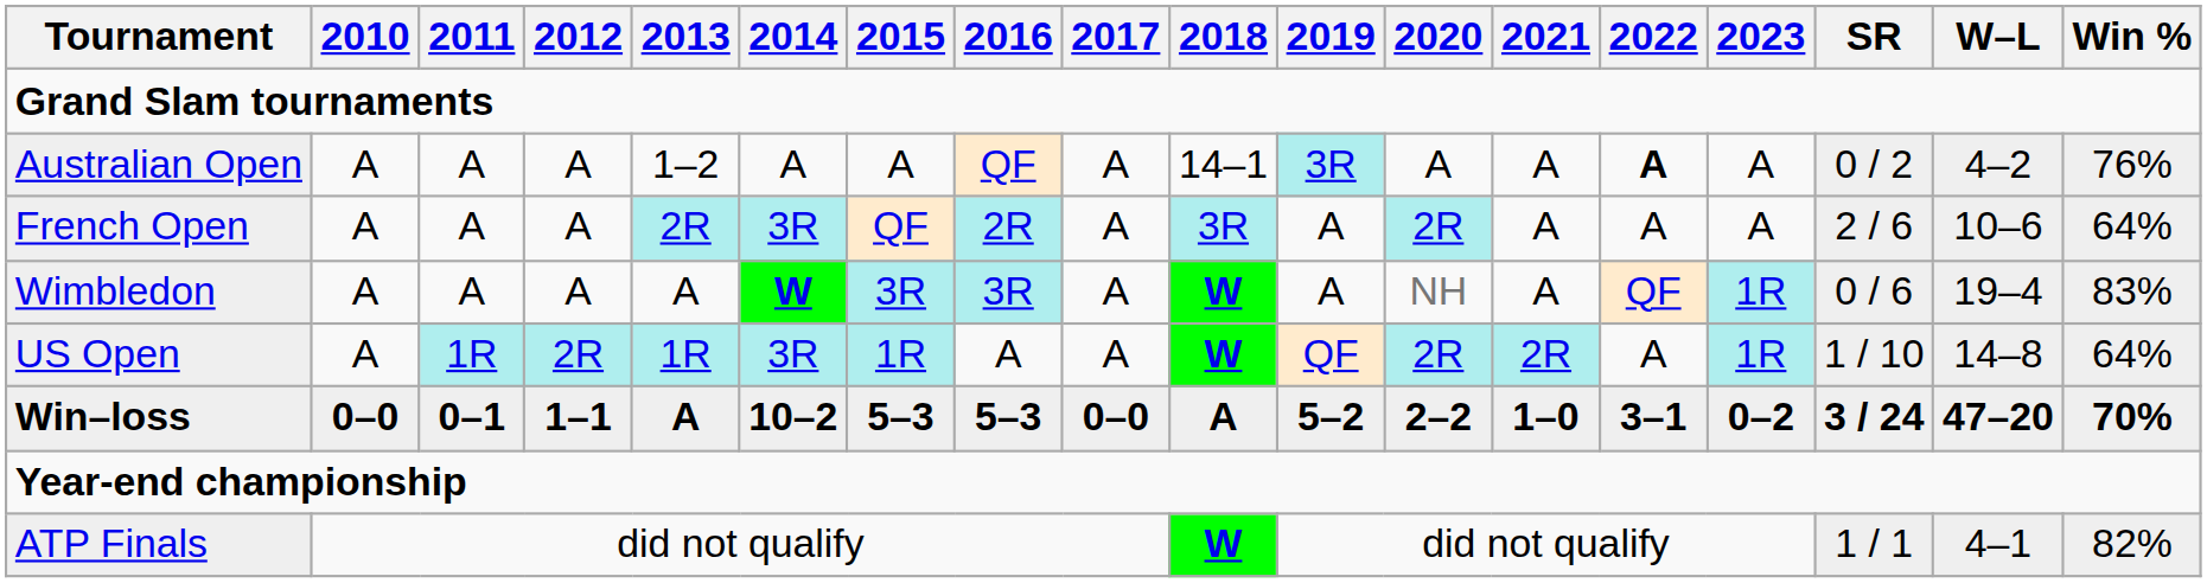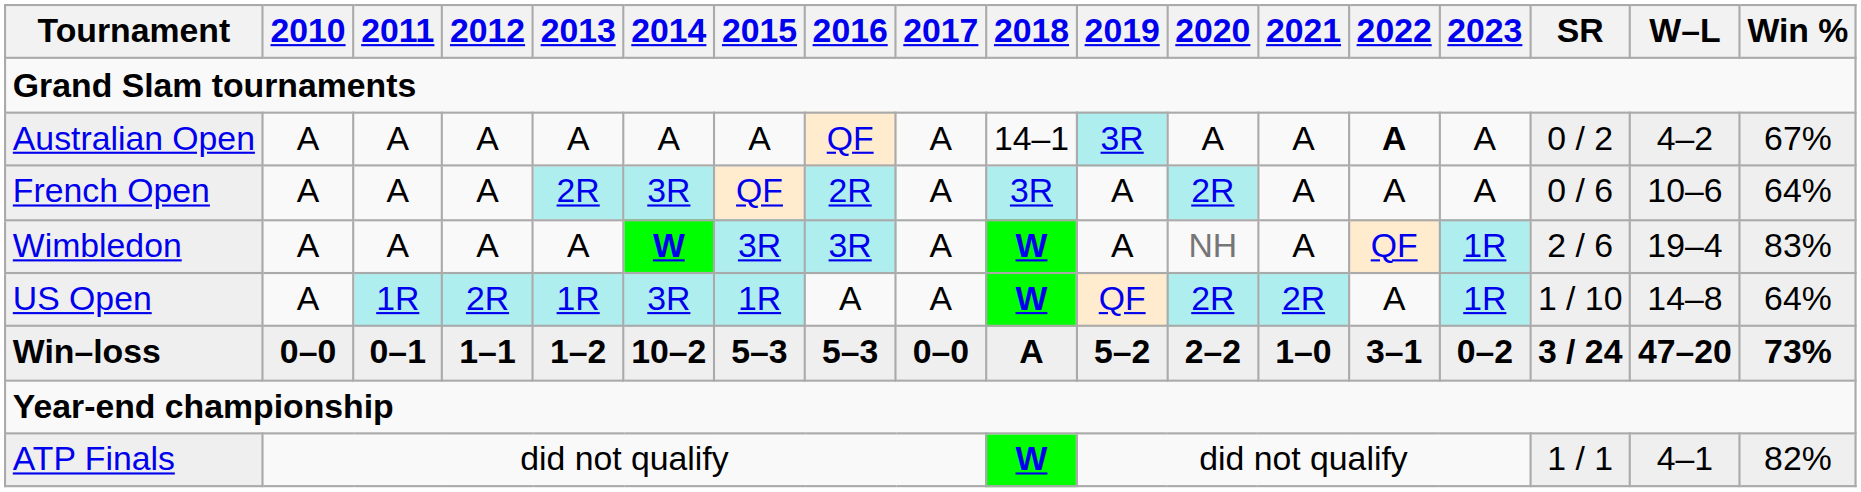 <table class=wikitable style=text-align:center>
 <tr>
 <th>Tournament</th>
 <th><a href='#'>2010</a></th>
 <th><a href='#'>2011</a></th>
 <th><a href='#'>2012</a></th>
 <th><a href='#'>2013</a></th>
 <th><a href='#'>2014</a></th>
 <th><a href='#'>2015</a></th>
 <th><a href='#'>2016</a></th>
 <th><a href='#'>2017</a></th>
 <th><a href='#'>2018</a></th>
 <th><a href='#'>2019</a></th>
 <th><a href='#'>2020</a></th>
 <th><a href='#'>2021</a></th>
 <th><a href='#'>2022</a></th>
 <th><a href='#'>2023</a></th>
 <th>SR</th>
 <th>W–L</th>
 <th>Win %</th>
 </tr>
 <tr>
 <td colspan="18" style="text-align:left"><strong>Grand Slam tournaments</strong></td>
 </tr>
 <tr>
 <td style=background:#efefef;text-align:left><a href='#'>Australian Open</a></td>
 <td>A</td>
 <td>A</td>
 <td>A</td>
-<td>1–2</td>
+<td>A</td>
 <td>A</td>
 <td>A</td>
 <td style=background:#ffebcd><a href='#'>QF</a></td>
 <td>A</td>
 <td>14–1</td>
 <td style=background:#afeeee><a href='#'>3R</a></td>
 <td>A</td>
 <td>A</td>
 <td><strong>A</strong></td>
 <td>A</td>
 <td style=background:#efefef>0 / 2</td>
 <td style=background:#efefef>4–2</td>
-<td style=background:#efefef>76%</td>
+<td style=background:#efefef>67%</td>
 </tr>
 <tr>
 <td style=background:#efefef;text-align:left><a href='#'>French Open</a></td>
 <td>A</td>
 <td>A</td>
 <td>A</td>
 <td style=background:#afeeee><a href='#'>2R</a></td>
 <td style=background:#afeeee><a href='#'>3R</a></td>
 <td style=background:#ffebcd><a href='#'>QF</a></td>
 <td style=background:#afeeee><a href='#'>2R</a></td>
 <td>A</td>
 <td style=background:#afeeee><a href='#'>3R</a></td>
 <td>A</td>
 <td style=background:#afeeee><a href='#'>2R</a></td>
 <td>A</td>
 <td>A</td>
 <td>A</td>
-<td style=background:#efefef>2 / 6</td>
+<td style=background:#efefef>0 / 6</td>
 <td style=background:#efefef>10–6</td>
 <td style=background:#efefef>64%</td>
 </tr>
 <tr>
 <td style=background:#efefef;text-align:left><a href='#'>Wimbledon</a></td>
 <td>A</td>
 <td>A</td>
 <td>A</td>
 <td>A</td>
 <td style=background:lime><a href='#'><strong>W</strong></a></td>
 <td style=background:#afeeee><a href='#'>3R</a></td>
 <td style=background:#afeeee><a href='#'>3R</a></td>
 <td>A</td>
 <td style=background:lime><a href='#'><strong>W</strong></a></td>
 <td>A</td>
 <td style=color:#767676>NH</td>
 <td>A</td>
 <td style=background:#ffebcd><a href='#'>QF</a></td>
 <td style=background:#afeeee><a href='#'>1R</a></td>
-<td style=background:#efefef>0 / 6</td>
+<td style=background:#efefef>2 / 6</td>
 <td style=background:#efefef>19–4</td>
 <td style=background:#efefef>83%</td>
 </tr>
 <tr>
 <td style=background:#efefef;text-align:left><a href='#'>US Open</a></td>
 <td>A</td>
 <td style=background:#afeeee><a href='#'>1R</a></td>
 <td style=background:#afeeee><a href='#'>2R</a></td>
 <td style=background:#afeeee><a href='#'>1R</a></td>
 <td style=background:#afeeee><a href='#'>3R</a></td>
 <td style=background:#afeeee><a href='#'>1R</a></td>
 <td>A</td>
 <td>A</td>
 <td style=background:lime><a href='#'><strong>W</strong></a></td>
 <td style=background:#ffebcd><a href='#'>QF</a></td>
 <td style=background:#afeeee><a href='#'>2R</a></td>
 <td style=background:#afeeee><a href='#'>2R</a></td>
 <td>A</td>
 <td style=background:#afeeee><a href='#'>1R</a></td>
 <td style=background:#efefef>1 / 10</td>
 <td style=background:#efefef>14–8</td>
 <td style=background:#efefef>64%</td>
 </tr>
 <tr style=font-weight:bold;background:#efefef>
 <td style=text-align:left>Win–loss</td>
 <td>0–0</td>
 <td>0–1</td>
 <td>1–1</td>
-<td>A</td>
+<td>1–2</td>
 <td>10–2</td>
 <td>5–3</td>
 <td>5–3</td>
 <td>0–0</td>
 <td>A</td>
 <td>5–2</td>
 <td>2–2</td>
 <td>1–0</td>
 <td>3–1</td>
 <td>0–2</td>
 <td>3 / 24</td>
 <td>47–20</td>
-<td>70%</td>
+<td>73%</td>
 </tr>
 <tr>
 <td colspan="18" style="text-align:left"><strong>Year-end championship</strong></td>
 </tr>
 <tr>
 <td style=background:#efefef;text-align:left><a href='#'>ATP Finals</a></td>
 <td colspan=8>did not qualify</td>
 <td style=background:lime><strong><a href='#'>W</a></strong></td>
 <td colspan=5>did not qualify</td>
 <td style=background:#efefef>1 / 1</td>
 <td style=background:#efefef>4–1</td>
 <td style=background:#efefef>82%</td>
 </tr>
 </table>
